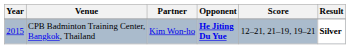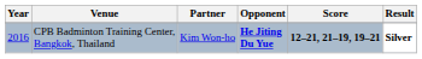 <table class="sortable wikitable" style="font-size: 90%;">
 <tr>
 <th>Year</th>
 <th>Venue</th>
 <th>Partner</th>
 <th>Opponent</th>
 <th>Score</th>
 <th>Result</th>
 </tr>
 <tr>
 </tr>
 <tr style="background:#AABBCC">
-<td align="center"><a href='#'>2015</a></td>
+<td align="center"><a href='#'>2016</a></td>
 <td align="left">CPB Badminton Training Center,<br><a href='#'>Bangkok</a>, Thailand</td>
 <td align="left"> <a href='#'>Kim Won-ho</a></td>
 <td align="left"><strong> <a href='#'>He Jiting</a><br> <a href='#'>Du Yue</a></strong></td>
-<td align="left">12–21, 21–19, 19–21</td>
+<td align="left"><strong>12–21, 21–19, 19–21</strong></td>
 <td style="text-align:left; background:white"> <strong>Silver</strong></td>
 </tr>
 </table>
